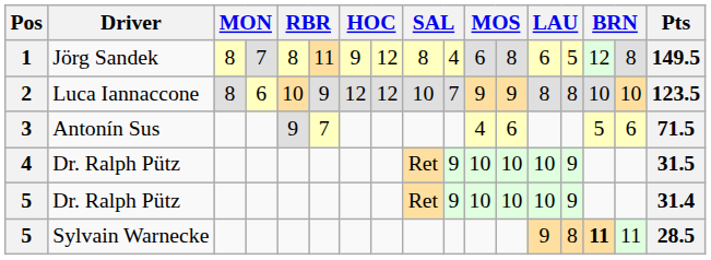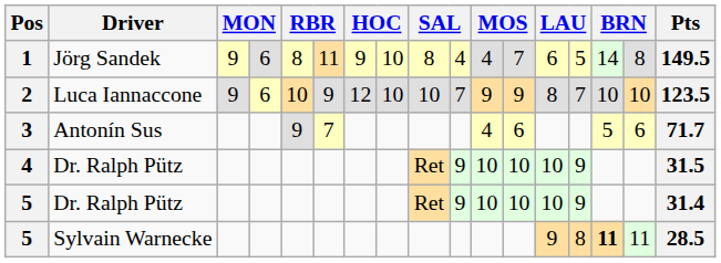 <table class="wikitable" style="font-size: 85%; text-align: center;">
 <tr valign="top">
 <th valign=middle>Pos</th>
 <th valign=middle>Driver</th>
 <th colspan=2><a href='#'>MON</a><br></th>
 <th colspan=2><a href='#'>RBR</a><br></th>
 <th colspan=2><a href='#'>HOC</a><br></th>
 <th colspan=2><a href='#'>SAL</a><br></th>
 <th colspan=2><a href='#'>MOS</a><br></th>
 <th colspan=2><a href='#'>LAU</a><br></th>
 <th colspan=2><a href='#'>BRN</a><br></th>
 <th valign="middle">Pts</th>
 </tr>
 <tr>
 <th>1</th>
 <td align=left> Jörg Sandek</td>
-<td style="background:#ffffbf;">8</td>
-<td style="background:#DFDFDF;">7</td>
+<td style="background:#ffffbf;">9</td>
+<td style="background:#DFDFDF;">6</td>
 <td style="background:#ffffbf;">8</td>
 <td style="background:#ffdf9f;">11</td>
 <td style="background:#ffffbf;">9</td>
-<td style="background:#ffffbf;">12</td>
+<td style="background:#ffffbf;">10</td>
 <td style="background:#ffffbf;">8</td>
 <td style="background:#ffffbf;">4</td>
-<td style="background:#DFDFDF;">6</td>
-<td style="background:#DFDFDF;">8</td>
+<td style="background:#DFDFDF;">4</td>
+<td style="background:#DFDFDF;">7</td>
 <td style="background:#ffffbf;">6</td>
 <td style="background:#ffffbf;">5</td>
-<td style="background:#dfffdf;">12</td>
+<td style="background:#dfffdf;">14</td>
 <td style="background:#DFDFDF;">8</td>
 <th>149.5</th>
 </tr>
 <tr>
 <th>2</th>
 <td align=left> Luca Iannaccone</td>
-<td style="background:#DFDFDF;">8</td>
+<td style="background:#DFDFDF;">9</td>
 <td style="background:#FFFFBF;">6</td>
 <td style="background:#ffdf9f;">10</td>
 <td style="background:#DFDFDF;">9</td>
 <td style="background:#DFDFDF;">12</td>
-<td style="background:#DFDFDF;">12</td>
+<td style="background:#DFDFDF;">10</td>
 <td style="background:#DFDFDF;">10</td>
 <td style="background:#DFDFDF;">7</td>
 <td style="background:#ffdf9f;">9</td>
 <td style="background:#ffdf9f;">9</td>
 <td style="background:#DFDFDF;">8</td>
-<td style="background:#DFDFDF;">8</td>
+<td style="background:#DFDFDF;">7</td>
 <td style="background:#DFDFDF;">10</td>
 <td style="background:#ffdf9f;">10</td>
 <th>123.5</th>
 </tr>
 <tr>
 <th>3</th>
 <td align=left> Antonín Sus</td>
 <td></td>
 <td></td>
 <td style="background:#DFDFDF;">9</td>
 <td style="background:#FFFFBF;">7</td>
 <td></td>
 <td></td>
 <td></td>
 <td></td>
 <td style="background:#FFFFBF;">4</td>
 <td style="background:#FFFFBF;">6</td>
 <td></td>
 <td></td>
 <td style="background:#FFFFBF;">5</td>
 <td style="background:#FFFFBF;">6</td>
-<th>71.5</th>
+<th>71.7</th>
 </tr>
 <tr>
 <th>4</th>
 <td align=left> Dr. Ralph Pütz</td>
 <td></td>
 <td></td>
 <td></td>
 <td></td>
 <td></td>
 <td></td>
 <td style="background:#ffdf9f;">Ret</td>
 <td style="background:#dfffdf;">9</td>
 <td style="background:#dfffdf;">10</td>
 <td style="background:#dfffdf;">10</td>
 <td style="background:#dfffdf;">10</td>
 <td style="background:#dfffdf;">9</td>
 <td></td>
 <td></td>
 <th>31.5</th>
 </tr>
 <tr>
 <th>5</th>
 <td align=left> Dr. Ralph Pütz</td>
 <td></td>
 <td></td>
 <td></td>
 <td></td>
 <td></td>
 <td></td>
 <td style="background:#ffdf9f;">Ret</td>
 <td style="background:#dfffdf;">9</td>
 <td style="background:#dfffdf;">10</td>
 <td style="background:#dfffdf;">10</td>
 <td style="background:#dfffdf;">10</td>
 <td style="background:#dfffdf;">9</td>
 <td></td>
 <td></td>
 <th>31.4</th>
 </tr>
 <tr>
 <th>5</th>
 <td align=left> Sylvain Warnecke</td>
 <td></td>
 <td></td>
 <td></td>
 <td></td>
 <td></td>
 <td></td>
 <td></td>
 <td></td>
 <td></td>
 <td></td>
 <td style="background:#ffdf9f;">9</td>
 <td style="background:#ffdf9f;">8</td>
 <td style="background:#ffdf9f;"><strong>11</strong></td>
 <td style="background:#dfffdf;">11</td>
 <th>28.5</th>
 </tr>
 </table>
